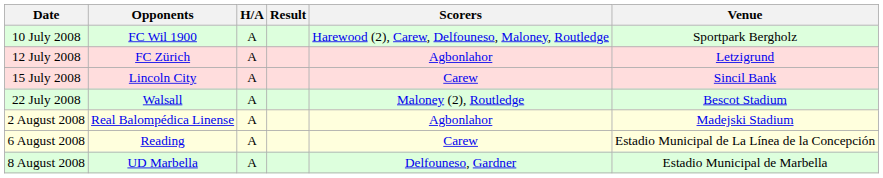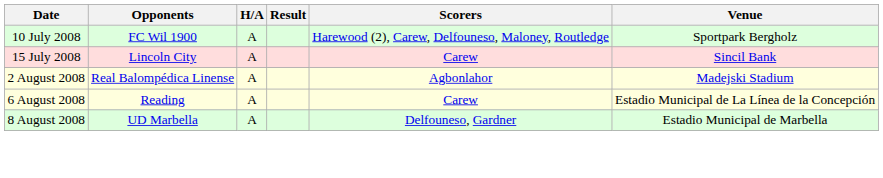 <table class="wikitable" style="text-align:center;">
 <tr>
 <th>Date</th>
 <th>Opponents</th>
 <th>H/A</th>
 <th>Result</th>
 <th>Scorers</th>
 <th>Venue</th>
 </tr>
 <tr bgcolor="#ddffdd">
 <td>10 July 2008</td>
 <td><a href='#'>FC Wil 1900</a> </td>
 <td>A</td>
 <td></td>
 <td><a href='#'>Harewood</a> (2), <a href='#'>Carew</a>, <a href='#'>Delfouneso</a>, <a href='#'>Maloney</a>, <a href='#'>Routledge</a></td>
 <td>Sportpark Bergholz</td>
 </tr>
 <tr bgcolor="#ffdddd">
-<td>12 July 2008</td>
-<td><a href='#'>FC Zürich</a> </td>
-<td>A</td>
-<td></td>
-<td><a href='#'>Agbonlahor</a></td>
-<td><a href='#'>Letzigrund</a></td>
-</tr>
-<tr bgcolor="#ffdddd">
 <td>15 July 2008</td>
 <td><a href='#'>Lincoln City</a></td>
 <td>A</td>
 <td></td>
 <td><a href='#'>Carew</a></td>
 <td><a href='#'>Sincil Bank</a></td>
-</tr>
-<tr bgcolor="#ddffdd">
-<td>22 July 2008</td>
-<td><a href='#'>Walsall</a></td>
-<td>A</td>
-<td></td>
-<td><a href='#'>Maloney</a> (2), <a href='#'>Routledge</a></td>
-<td><a href='#'>Bescot Stadium</a></td>
 </tr>
 <tr bgcolor="#ffffdd">
 <td>2 August 2008</td>
 <td><a href='#'>Real Balompédica Linense</a> </td>
 <td>A</td>
 <td> </td>
 <td><a href='#'>Agbonlahor</a></td>
 <td><a href='#'>Madejski Stadium</a></td>
 </tr>
 <tr bgcolor="#ffffdd">
 <td>6 August 2008</td>
 <td><a href='#'>Reading</a></td>
 <td>A</td>
 <td></td>
 <td><a href='#'>Carew</a></td>
 <td>Estadio Municipal de La Línea de la Concepción</td>
 </tr>
 <tr bgcolor="#ddffdd">
 <td>8 August 2008</td>
 <td><a href='#'>UD Marbella</a> </td>
 <td>A</td>
 <td></td>
 <td><a href='#'>Delfouneso</a>, <a href='#'>Gardner</a></td>
 <td>Estadio Municipal de Marbella</td>
 </tr>
 </table>
